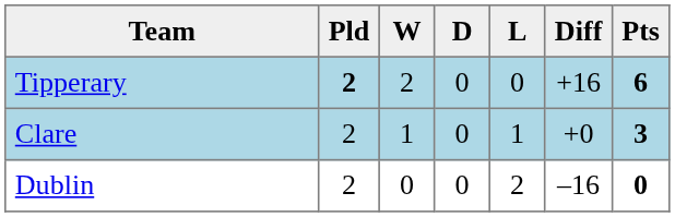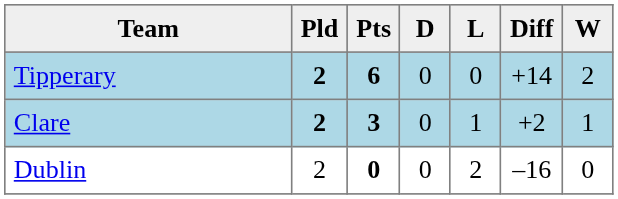 <table style=border-collapse:collapse border=1 cellspacing=0 cellpadding=5>
 <tr align=center bgcolor=#efefef>
 <th width=165>Team</th>
 <th width=20>Pld</th>
-<th width=20>W</th>
+<th width=20>Pts</th>
 <th width=20>D</th>
 <th width=20>L</th>
 <th width=20>Diff</th>
-<th width=20>Pts</th>
+<th width=20>W</th>
 </tr>
 <tr align=center style="background:#ADD8E6;">
 <td style="text-align:left;"> <a href='#'>Tipperary</a></td>
 <td><strong>2</strong></td>
-<td>2</td>
+<td><strong>6</strong></td>
 <td>0</td>
 <td>0</td>
-<td>+16</td>
-<td><strong>6</strong></td>
+<td>+14</td>
+<td>2</td>
 </tr>
 <tr align=center style="background:#ADD8E6;">
 <td style="text-align:left;"> <a href='#'>Clare</a></td>
-<td>2</td>
-<td>1</td>
+<td><strong>2</strong></td>
+<td><strong>3</strong></td>
 <td>0</td>
 <td>1</td>
-<td>+0</td>
-<td><strong>3</strong></td>
+<td>+2</td>
+<td>1</td>
 </tr>
 <tr align=center>
 <td style="text-align:left;"> <a href='#'>Dublin</a></td>
 <td>2</td>
-<td>0</td>
+<td><strong>0</strong></td>
 <td>0</td>
 <td>2</td>
 <td>–16</td>
-<td><strong>0</strong></td>
+<td>0</td>
 </tr>
 </table>
